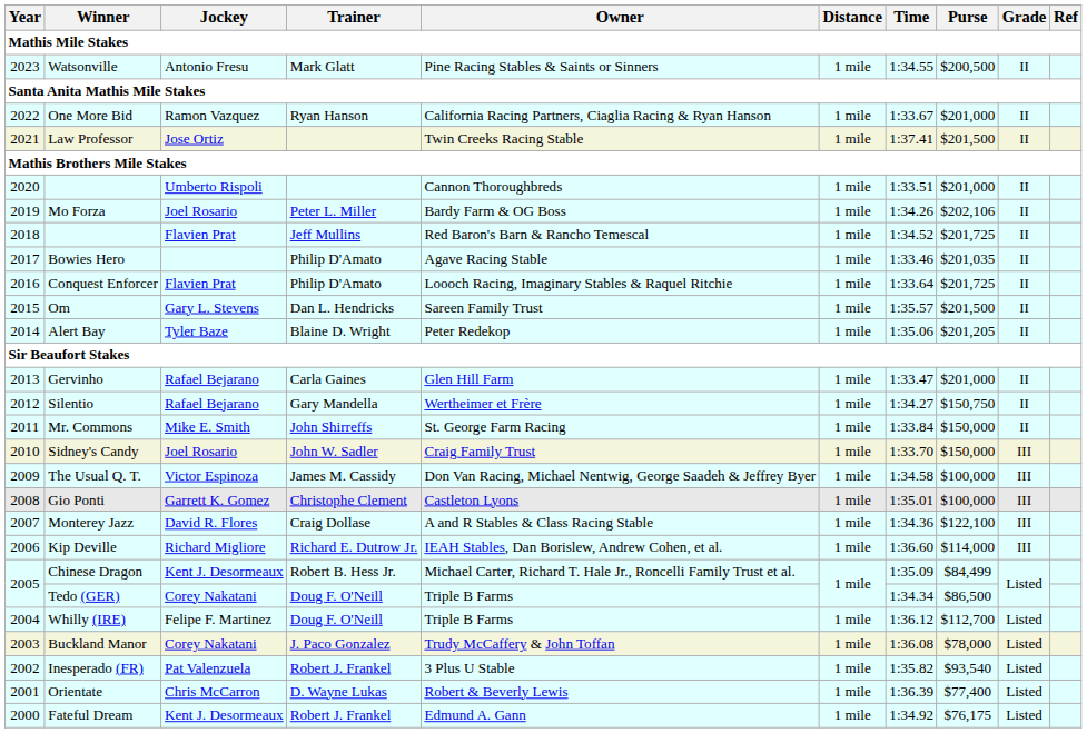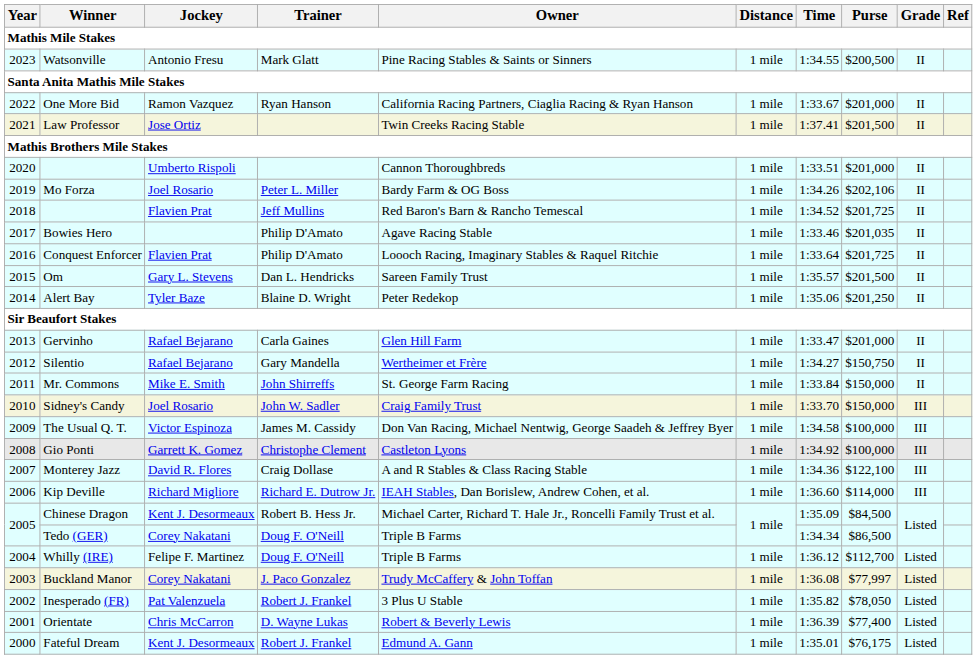 <table class="wikitable sortable">
 <tr>
 <th>Year</th>
 <th>Winner</th>
 <th>Jockey</th>
 <th>Trainer</th>
 <th>Owner</th>
 <th>Distance</th>
 <th>Time</th>
 <th>Purse</th>
 <th>Grade</th>
 <th>Ref</th>
 </tr>
 <tr style="font-size:90%; background-color:white">
 <td align="left" colspan=11><strong>Mathis Mile Stakes</strong></td>
 </tr>
 <tr style="font-size:90%; background-color:lightcyan">
 <td align=center>2023</td>
 <td>Watsonville</td>
 <td>Antonio Fresu</td>
 <td>Mark Glatt</td>
 <td>Pine Racing Stables & Saints or Sinners</td>
 <td align=center>1 mile</td>
 <td align=center>1:34.55</td>
 <td align=center>$200,500</td>
 <td align=center>II</td>
 <td></td>
 </tr>
 <tr style="font-size:90%; background-color:white">
 <td align="left" colspan=11><strong>Santa Anita Mathis Mile Stakes</strong></td>
 </tr>
 <tr style="font-size:90%; background-color:lightcyan">
 <td align=center>2022</td>
 <td>One More Bid</td>
 <td>Ramon Vazquez</td>
 <td>Ryan Hanson</td>
 <td>California Racing Partners, Ciaglia Racing & Ryan Hanson</td>
 <td align=center>1 mile</td>
 <td align=center>1:33.67</td>
 <td align=center>$201,000</td>
 <td align=center>II</td>
 <td></td>
 </tr>
 <tr style="font-size:90%; background-color:beige">
 <td align=center>2021</td>
 <td>Law Professor</td>
 <td><a href='#'>Jose Ortiz</a></td>
 <td></td>
 <td>Twin Creeks Racing Stable</td>
 <td align=center>1 mile</td>
 <td align=center>1:37.41</td>
 <td align=center>$201,500</td>
 <td align=center>II</td>
 <td></td>
 </tr>
 <tr style="font-size:90%; background-color:white">
 <td align="left" colspan=11><strong>Mathis Brothers Mile Stakes</strong></td>
 </tr>
 <tr style="font-size:90%; background-color:lightcyan">
 <td align=center>2020</td>
 <td></td>
 <td><a href='#'>Umberto Rispoli</a></td>
 <td></td>
 <td>Cannon Thoroughbreds</td>
 <td align=center>1 mile</td>
 <td align=center>1:33.51</td>
 <td align=center>$201,000</td>
 <td align=center>II</td>
 <td></td>
 </tr>
 <tr style="font-size:90%; background-color:lightcyan">
 <td align=center>2019</td>
 <td>Mo Forza</td>
 <td><a href='#'>Joel Rosario</a></td>
 <td><a href='#'>Peter L. Miller</a></td>
 <td>Bardy Farm & OG Boss</td>
 <td align=center>1 mile</td>
 <td align=center>1:34.26</td>
 <td align=center>$202,106</td>
 <td align=center>II</td>
 <td></td>
 </tr>
 <tr style="font-size:90%; background-color:lightcyan">
 <td align=center>2018</td>
 <td></td>
 <td><a href='#'>Flavien Prat</a></td>
 <td><a href='#'>Jeff Mullins</a></td>
 <td>Red Baron's Barn & Rancho Temescal</td>
 <td align=center>1 mile</td>
 <td align=center>1:34.52</td>
 <td align=center>$201,725</td>
 <td align=center>II</td>
 <td></td>
 </tr>
 <tr style="font-size:90%; background-color:lightcyan">
 <td align=center>2017</td>
 <td>Bowies Hero</td>
 <td></td>
 <td>Philip D'Amato</td>
 <td>Agave Racing Stable</td>
 <td align=center>1 mile</td>
 <td align=center>1:33.46</td>
 <td align=center>$201,035</td>
 <td align=center>II</td>
 <td></td>
 </tr>
 <tr style="font-size:90%; background-color:lightcyan">
 <td align=center>2016</td>
 <td>Conquest Enforcer</td>
 <td><a href='#'>Flavien Prat</a></td>
 <td>Philip D'Amato</td>
 <td>Loooch Racing, Imaginary Stables & Raquel Ritchie</td>
 <td align=center>1 mile</td>
 <td align=center>1:33.64</td>
 <td align=center>$201,725</td>
 <td align=center>II</td>
 <td></td>
 </tr>
 <tr style="font-size:90%; background-color:lightcyan">
 <td align=center>2015</td>
 <td>Om</td>
 <td><a href='#'>Gary L. Stevens</a></td>
 <td>Dan L. Hendricks</td>
 <td>Sareen Family Trust</td>
 <td align=center>1 mile</td>
 <td align=center>1:35.57</td>
 <td align=center>$201,500</td>
 <td align=center>II</td>
 <td></td>
 </tr>
 <tr style="font-size:90%; background-color:lightcyan">
 <td align=center>2014</td>
 <td>Alert Bay</td>
 <td><a href='#'>Tyler Baze</a></td>
 <td>Blaine D. Wright</td>
 <td>Peter Redekop</td>
 <td align=center>1 mile</td>
 <td align=center>1:35.06</td>
-<td align=center>$201,205</td>
+<td align=center>$201,250</td>
 <td align=center>II</td>
 <td></td>
 </tr>
 <tr style="font-size:90%; background-color:white">
 <td align="left" colspan=11><strong>Sir Beaufort Stakes</strong></td>
 </tr>
 <tr style="font-size:90%; background-color:lightcyan">
 <td align=center>2013</td>
 <td>Gervinho</td>
 <td><a href='#'>Rafael Bejarano</a></td>
 <td>Carla Gaines</td>
 <td><a href='#'>Glen Hill Farm</a></td>
 <td align=center>1 mile</td>
 <td align=center>1:33.47</td>
 <td align=center>$201,000</td>
 <td align=center>II</td>
 <td></td>
 </tr>
 <tr style="font-size:90%; background-color:lightcyan">
 <td align=center>2012</td>
 <td>Silentio</td>
 <td><a href='#'>Rafael Bejarano</a></td>
 <td>Gary Mandella</td>
 <td><a href='#'>Wertheimer et Frère</a></td>
 <td align=center>1 mile</td>
 <td align=center>1:34.27</td>
 <td align=center>$150,750</td>
 <td align=center>II</td>
 <td></td>
 </tr>
 <tr style="font-size:90%; background-color:lightcyan">
 <td align=center>2011</td>
 <td>Mr. Commons</td>
 <td><a href='#'>Mike E. Smith</a></td>
 <td><a href='#'>John Shirreffs</a></td>
 <td>St. George Farm Racing</td>
 <td align=center>1 mile</td>
 <td align=center>1:33.84</td>
 <td align=center>$150,000</td>
 <td align=center>II</td>
 <td></td>
 </tr>
 <tr style="font-size:90%; background-color:beige">
 <td align=center>2010</td>
 <td>Sidney's Candy</td>
 <td><a href='#'>Joel Rosario</a></td>
 <td><a href='#'>John W. Sadler</a></td>
 <td><a href='#'>Craig Family Trust</a></td>
 <td align=center>1 mile</td>
 <td align=center>1:33.70</td>
 <td align=center>$150,000</td>
 <td align=center>III</td>
 <td></td>
 </tr>
 <tr style="font-size:90%; background-color:lightcyan">
 <td align=center>2009</td>
 <td>The Usual Q. T.</td>
 <td><a href='#'>Victor Espinoza</a></td>
 <td>James M. Cassidy</td>
 <td>Don Van Racing, Michael Nentwig, George Saadeh & Jeffrey Byer</td>
 <td align=center>1 mile</td>
 <td align=center>1:34.58</td>
 <td align=center>$100,000</td>
 <td align=center>III</td>
 <td></td>
 </tr>
 <tr style="font-size:90%; background-color:#E8E8E8">
 <td align=center>2008</td>
 <td>Gio Ponti</td>
 <td><a href='#'>Garrett K. Gomez</a></td>
 <td><a href='#'>Christophe Clement</a></td>
 <td><a href='#'>Castleton Lyons</a></td>
 <td align=center>1 mile</td>
-<td align=center>1:35.01</td>
+<td align=center>1:34.92</td>
 <td align=center>$100,000</td>
 <td align=center>III</td>
 <td></td>
 </tr>
 <tr style="font-size:90%; background-color:lightcyan">
 <td align=center>2007</td>
 <td>Monterey Jazz</td>
 <td><a href='#'>David R. Flores</a></td>
 <td>Craig Dollase</td>
 <td>A and R Stables & Class Racing Stable</td>
 <td align=center>1 mile</td>
 <td align=center>1:34.36</td>
 <td align=center>$122,100</td>
 <td align=center>III</td>
 <td></td>
 </tr>
 <tr style="font-size:90%; background-color:lightcyan">
 <td align=center>2006</td>
 <td>Kip Deville</td>
 <td><a href='#'>Richard Migliore</a></td>
 <td><a href='#'>Richard E. Dutrow Jr.</a></td>
 <td><a href='#'>IEAH Stables</a>, Dan Borislew, Andrew Cohen, et al.</td>
 <td align=center>1 mile</td>
 <td align=center>1:36.60</td>
 <td align=center>$114,000</td>
 <td align=center>III</td>
 <td></td>
 </tr>
 <tr style="font-size:90%; background-color:lightcyan">
 <td align=center rowspan=2>2005</td>
 <td>Chinese Dragon</td>
 <td><a href='#'>Kent J. Desormeaux</a></td>
 <td>Robert B. Hess Jr.</td>
 <td>Michael Carter, Richard T. Hale Jr., Roncelli Family Trust et al.</td>
 <td align=center rowspan=2>1 mile</td>
 <td align=center>1:35.09</td>
-<td align=center>$84,499</td>
+<td align=center>$84,500</td>
 <td align=center rowspan=2>Listed</td>
 <td></td>
 </tr>
 <tr style="font-size:90%; background-color:lightcyan">
 <td>Tedo <a href='#'>(GER)</a></td>
 <td><a href='#'>Corey Nakatani</a></td>
 <td><a href='#'>Doug F. O'Neill</a></td>
 <td>Triple B Farms</td>
 <td align=center>1:34.34</td>
 <td align=center>$86,500</td>
 <td></td>
 </tr>
 <tr style="font-size:90%; background-color:lightcyan">
 <td align=center>2004</td>
 <td>Whilly <a href='#'>(IRE)</a></td>
 <td>Felipe F. Martinez</td>
 <td><a href='#'>Doug F. O'Neill</a></td>
 <td>Triple B Farms</td>
 <td align=center>1 mile</td>
 <td align=center>1:36.12</td>
 <td align=center>$112,700</td>
 <td align=center>Listed</td>
 <td></td>
 </tr>
 <tr style="font-size:90%; background-color:beige">
 <td align=center>2003</td>
 <td>Buckland Manor</td>
 <td><a href='#'>Corey Nakatani</a></td>
 <td><a href='#'>J. Paco Gonzalez</a></td>
 <td><a href='#'>Trudy McCaffery</a> & <a href='#'>John Toffan</a></td>
 <td align=center>1 mile</td>
 <td align=center>1:36.08</td>
-<td align=center>$78,000</td>
+<td align=center>$77,997</td>
 <td align=center>Listed</td>
 <td></td>
 </tr>
 <tr style="font-size:90%; background-color:lightcyan">
 <td align=center>2002</td>
 <td>Inesperado <a href='#'>(FR)</a></td>
 <td><a href='#'>Pat Valenzuela</a></td>
 <td><a href='#'>Robert J. Frankel</a></td>
 <td>3 Plus U Stable</td>
 <td align=center>1 mile</td>
 <td align=center>1:35.82</td>
-<td align=center>$93,540</td>
+<td align=center>$78,050</td>
 <td align=center>Listed</td>
 <td></td>
 </tr>
 <tr style="font-size:90%; background-color:lightcyan">
 <td align=center>2001</td>
 <td>Orientate</td>
 <td><a href='#'>Chris McCarron</a></td>
 <td><a href='#'>D. Wayne Lukas</a></td>
 <td><a href='#'>Robert & Beverly Lewis</a></td>
 <td align=center>1 mile</td>
 <td align=center>1:36.39</td>
 <td align=center>$77,400</td>
 <td align=center>Listed</td>
 <td></td>
 </tr>
 <tr style="font-size:90%; background-color:lightcyan">
 <td align=center>2000</td>
 <td>Fateful Dream</td>
 <td><a href='#'>Kent J. Desormeaux</a></td>
 <td><a href='#'>Robert J. Frankel</a></td>
 <td><a href='#'>Edmund A. Gann</a></td>
 <td align=center>1 mile</td>
-<td align=center>1:34.92</td>
+<td align=center>1:35.01</td>
 <td align=center>$76,175</td>
 <td align=center>Listed</td>
 <td></td>
 </tr>
 </table>
